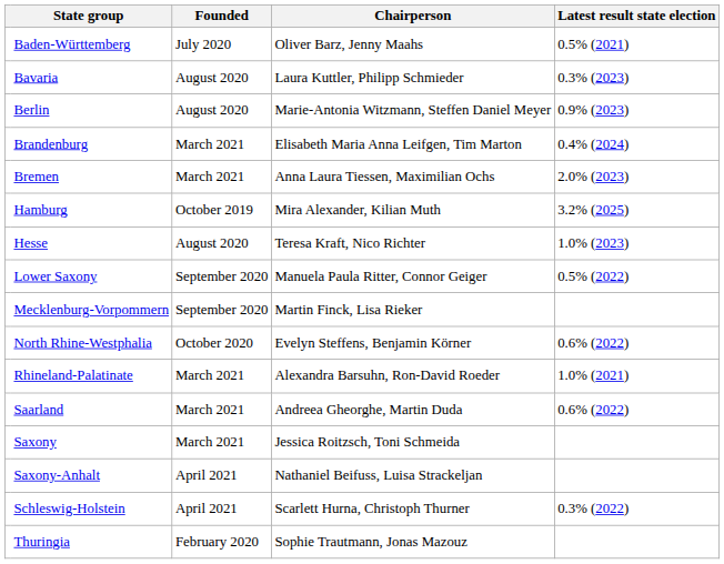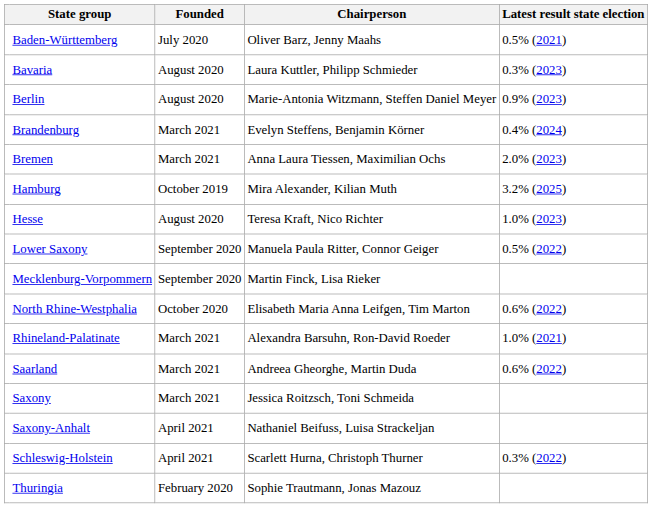 <table class="wikitable sortable" style="background: white;">
 <tr>
 <th colspan="2">State group</th>
 <th>Founded</th>
 <th>Chairperson</th>
 <th>Latest result state election</th>
 </tr>
 <tr>
 <td style="border-right:hidden; height:30px;"></td>
 <td><a href='#'>Baden-Württemberg</a></td>
 <td>July 2020</td>
 <td>Oliver Barz, Jenny Maahs</td>
 <td>0.5% (<a href='#'>2021</a>)</td>
 </tr>
 <tr>
 <td style="border-right:hidden; height:30px;"></td>
 <td><a href='#'>Bavaria</a></td>
 <td>August 2020</td>
 <td>Laura Kuttler, Philipp Schmieder</td>
 <td>0.3% (<a href='#'>2023</a>)</td>
 </tr>
 <tr>
 <td style="border-right:hidden; height:30px;"></td>
 <td><a href='#'>Berlin</a></td>
 <td>August 2020</td>
 <td>Marie-Antonia Witzmann, Steffen Daniel Meyer</td>
 <td>0.9% (<a href='#'>2023</a>)</td>
 </tr>
 <tr>
 <td style="border-right:hidden; height:30px;"></td>
 <td><a href='#'>Brandenburg</a></td>
 <td>March 2021</td>
-<td>Elisabeth Maria Anna Leifgen, Tim Marton</td>
+<td>Evelyn Steffens, Benjamin Körner</td>
 <td>0.4% (<a href='#'>2024</a>)</td>
 </tr>
 <tr>
 <td style="border-right:hidden; height:30px;"></td>
 <td><a href='#'>Bremen</a></td>
 <td>March 2021</td>
 <td>Anna Laura Tiessen, Maximilian Ochs</td>
 <td>2.0% (<a href='#'>2023</a>)</td>
 </tr>
 <tr>
 <td style="border-right:hidden; height:30px;"></td>
 <td><a href='#'>Hamburg</a></td>
 <td>October 2019</td>
 <td>Mira Alexander, Kilian Muth</td>
 <td>3.2% (<a href='#'>2025</a>)</td>
 </tr>
 <tr>
 <td style="border-right:hidden; height:30px;"></td>
 <td><a href='#'>Hesse</a></td>
 <td>August 2020</td>
 <td>Teresa Kraft, Nico Richter</td>
 <td>1.0% (<a href='#'>2023</a>)</td>
 </tr>
 <tr>
 <td style="border-right:hidden; height:30px;"></td>
 <td><a href='#'>Lower Saxony</a></td>
 <td>September 2020</td>
 <td>Manuela Paula Ritter, Connor Geiger</td>
 <td>0.5% (<a href='#'>2022</a>)</td>
 </tr>
 <tr>
 <td style="border-right:hidden; height:30px;"></td>
 <td><a href='#'>Mecklenburg-Vorpommern</a></td>
 <td>September 2020</td>
 <td>Martin Finck, Lisa Rieker</td>
 <td></td>
 </tr>
 <tr>
 <td style="border-right:hidden; height:30px;"></td>
 <td><a href='#'>North Rhine-Westphalia</a></td>
 <td>October 2020</td>
-<td>Evelyn Steffens, Benjamin Körner</td>
+<td>Elisabeth Maria Anna Leifgen, Tim Marton</td>
 <td>0.6% (<a href='#'>2022</a>)</td>
 </tr>
 <tr>
 <td style="border-right:hidden; height:30px;"></td>
 <td><a href='#'>Rhineland-Palatinate</a></td>
 <td>March 2021</td>
 <td>Alexandra Barsuhn, Ron-David Roeder</td>
 <td>1.0% (<a href='#'>2021</a>)</td>
 </tr>
 <tr>
 <td style="border-right:hidden; height:30px;"></td>
 <td><a href='#'>Saarland</a></td>
 <td>March 2021</td>
 <td>Andreea Gheorghe, Martin Duda</td>
 <td>0.6% (<a href='#'>2022</a>)</td>
 </tr>
 <tr>
 <td style="border-right:hidden; height:30px;"></td>
 <td><a href='#'>Saxony</a></td>
 <td>March 2021</td>
 <td>Jessica Roitzsch, Toni Schmeida</td>
 <td></td>
 </tr>
 <tr>
 <td style="border-right:hidden; height:30px;"></td>
 <td><a href='#'>Saxony-Anhalt</a></td>
 <td>April 2021</td>
 <td>Nathaniel Beifuss, Luisa Strackeljan</td>
 <td></td>
 </tr>
 <tr>
 <td style="border-right:hidden; height:30px;"></td>
 <td><a href='#'>Schleswig-Holstein</a></td>
 <td>April 2021</td>
 <td>Scarlett Hurna, Christoph Thurner</td>
 <td>0.3% (<a href='#'>2022</a>)</td>
 </tr>
 <tr>
 <td style="border-right:hidden; height:30px;"></td>
 <td><a href='#'>Thuringia</a></td>
 <td>February 2020</td>
 <td>Sophie Trautmann, Jonas Mazouz</td>
 <td></td>
 </tr>
 </table>
